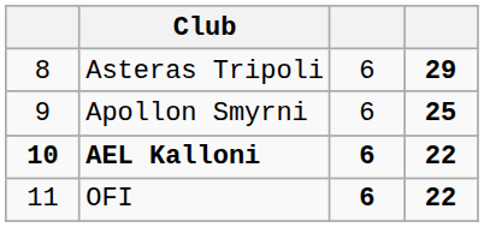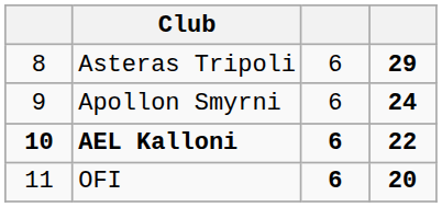 <table class="wikitable" style="text-align:center">
 <tr>
 <th width=30></th>
 <th>Club</th>
 <th width=30></th>
 <th width=30></th>
 </tr>
 <tr>
 <td>8</td>
 <td align=left>Asteras Tripoli</td>
 <td>6</td>
 <td><strong>29</strong></td>
 </tr>
 <tr>
 <td>9</td>
 <td align=left>Apollon Smyrni</td>
 <td>6</td>
-<td><strong>25</strong></td>
+<td><strong>24</strong></td>
 </tr>
 <tr>
 <td><strong>10</strong></td>
 <td align=left><strong>AEL Kalloni</strong></td>
 <td><strong>6</strong></td>
 <td><strong>22</strong></td>
 </tr>
 <tr>
 <td>11</td>
 <td align=left>OFI</td>
 <td><strong>6</strong></td>
-<td><strong>22</strong></td>
+<td><strong>20</strong></td>
 </tr>
 </table>
